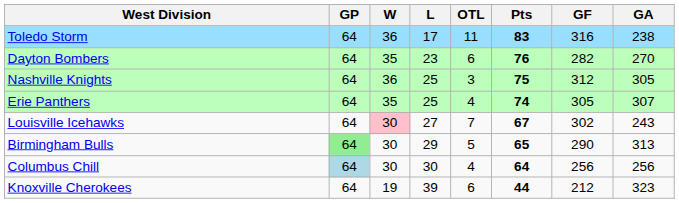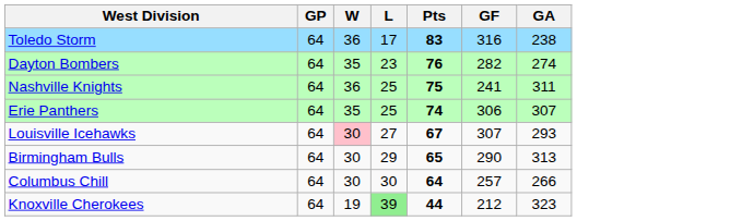 <table class="wikitable" style="text-align:center">
 <tr>
 <th bgcolor="#DDDDFF" width="40%">West Division</th>
 <th bgcolor="#DDDDFF" width="5%">GP</th>
 <th bgcolor="#DDDDFF" width="5%">W</th>
 <th bgcolor="#DDDDFF" width="5%">L</th>
-<th bgcolor="#DDDDFF" width="5%">OTL</th>
 <th bgcolor="#DDDDFF" width="7.5%">Pts</th>
 <th bgcolor="#DDDDFF" width="7.5%">GF</th>
 <th bgcolor="#DDDDFF" width="7.5%">GA</th>
 </tr>
 <tr bgcolor="#97DEFF">
 <td align=left><a href='#'>Toledo Storm</a></td>
 <td>64</td>
 <td>36</td>
 <td>17</td>
-<td>11</td>
 <td><strong>83</strong></td>
 <td>316</td>
 <td>238</td>
 </tr>
 <tr bgcolor="#bbffbb">
 <td align=left><a href='#'>Dayton Bombers</a></td>
 <td>64</td>
 <td>35</td>
 <td>23</td>
-<td>6</td>
 <td><strong>76</strong></td>
 <td>282</td>
-<td>270</td>
+<td>274</td>
 </tr>
 <tr bgcolor="#bbffbb">
 <td align=left><a href='#'>Nashville Knights</a></td>
 <td>64</td>
 <td>36</td>
 <td>25</td>
-<td>3</td>
 <td><strong>75</strong></td>
-<td>312</td>
-<td>305</td>
+<td>241</td>
+<td>311</td>
 </tr>
 <tr bgcolor="#bbffbb">
 <td align=left><a href='#'>Erie Panthers</a></td>
 <td>64</td>
 <td>35</td>
 <td>25</td>
-<td>4</td>
 <td><strong>74</strong></td>
-<td>305</td>
+<td>306</td>
 <td>307</td>
 </tr>
 <tr>
 <td align=left><a href='#'>Louisville Icehawks</a></td>
 <td>64</td>
 <td style="background: pink;">30</td>
 <td>27</td>
-<td>7</td>
 <td><strong>67</strong></td>
-<td>302</td>
-<td>243</td>
+<td>307</td>
+<td>293</td>
 </tr>
 <tr>
 <td align=left><a href='#'>Birmingham Bulls</a></td>
-<td style="background: lightgreen;">64</td>
+<td>64</td>
 <td>30</td>
 <td>29</td>
-<td>5</td>
 <td><strong>65</strong></td>
 <td>290</td>
 <td>313</td>
 </tr>
 <tr>
 <td align=left><a href='#'>Columbus Chill</a></td>
-<td style="background: lightblue;">64</td>
+<td>64</td>
 <td>30</td>
 <td>30</td>
-<td>4</td>
 <td><strong>64</strong></td>
-<td>256</td>
-<td>256</td>
+<td>257</td>
+<td>266</td>
 </tr>
 <tr>
 <td align=left><a href='#'>Knoxville Cherokees</a></td>
 <td>64</td>
 <td>19</td>
-<td>39</td>
-<td>6</td>
+<td style="background: lightgreen;">39</td>
 <td><strong>44</strong></td>
 <td>212</td>
 <td>323</td>
 </tr>
 </table>
